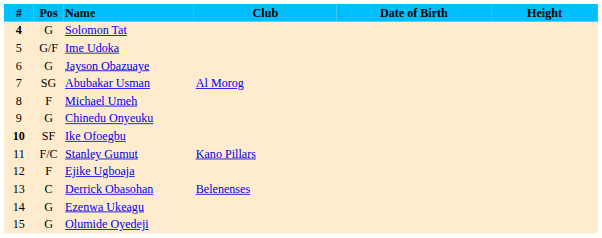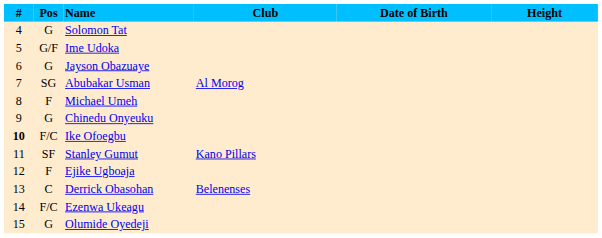 <table border=0 cellpadding=2 cellspacing=0  |- bgcolor=#FFECCE style="text-align:center; font-size:90%;" width=80%>
 <tr bgcolor=#00BFFF>
 <th width=5%>#</th>
 <th width=5%>Pos</th>
 <th width=22% align=left>Name</th>
 <th width=24%>Club</th>
 <th width=26%>Date of Birth</th>
 <th width=18%>Height</th>
 </tr>
 <tr>
-<td><strong>4</strong></td>
+<td>4</td>
 <td>G</td>
 <td align=left><a href='#'>Solomon Tat</a></td>
 <td align=left></td>
 <td align=left></td>
 <td></td>
 </tr>
 <tr>
 <td>5</td>
 <td>G/F</td>
 <td align=left><a href='#'>Ime Udoka</a></td>
 <td align=left></td>
 <td align=left></td>
 <td></td>
 </tr>
 <tr>
 <td>6</td>
 <td>G</td>
 <td align=left><a href='#'>Jayson Obazuaye</a></td>
 <td align=left></td>
 <td align=left></td>
 <td></td>
 </tr>
 <tr>
 <td>7</td>
 <td>SG</td>
 <td align=left><a href='#'>Abubakar Usman</a></td>
 <td align=left> <a href='#'>Al Morog</a></td>
 <td align=left></td>
 <td></td>
 </tr>
 <tr>
 <td>8</td>
 <td>F</td>
 <td align=left><a href='#'>Michael Umeh</a></td>
 <td align=left></td>
 <td align=left></td>
 <td></td>
 </tr>
 <tr>
 <td>9</td>
 <td>G</td>
 <td align=left><a href='#'>Chinedu Onyeuku</a></td>
 <td align=left></td>
 <td align=left></td>
 <td></td>
 </tr>
 <tr>
 <td><strong>10</strong></td>
-<td>SF</td>
+<td>F/C</td>
 <td align=left><a href='#'>Ike Ofoegbu</a></td>
 <td align=left></td>
 <td align=left></td>
 <td></td>
 </tr>
 <tr>
 <td>11</td>
-<td>F/C</td>
+<td>SF</td>
 <td align=left><a href='#'>Stanley Gumut</a></td>
 <td align=left> <a href='#'>Kano Pillars</a></td>
 <td align=left></td>
 <td></td>
 </tr>
 <tr>
 <td>12</td>
 <td>F</td>
 <td align=left><a href='#'>Ejike Ugboaja</a></td>
 <td align=left></td>
 <td align=left></td>
 <td></td>
 </tr>
 <tr>
 <td>13</td>
 <td>C</td>
 <td align=left><a href='#'>Derrick Obasohan</a></td>
 <td align=left> <a href='#'>Belenenses</a></td>
 <td align=left></td>
 <td></td>
 </tr>
 <tr>
 <td>14</td>
-<td>G</td>
+<td>F/C</td>
 <td align=left><a href='#'>Ezenwa Ukeagu</a></td>
 <td align=left></td>
 <td align=left></td>
 <td></td>
 </tr>
 <tr>
 <td>15</td>
 <td>G</td>
 <td align=left><a href='#'>Olumide Oyedeji</a></td>
 <td align=left></td>
 <td align=left></td>
 <td></td>
 </tr>
 </table>
